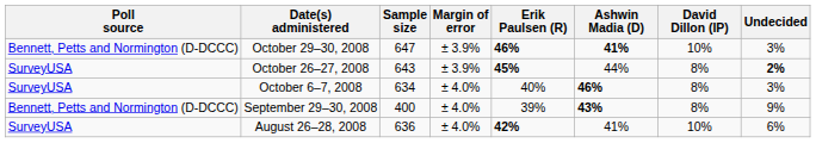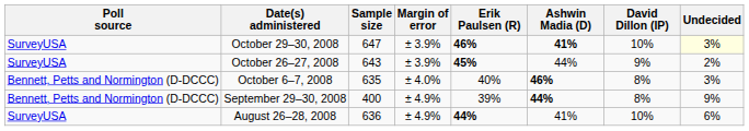 <table class="wikitable">
 <tr>
 <th>Poll<br>source</th>
 <th>Date(s)<br>administered</th>
 <th>Sample<br>size</th>
 <th>Margin of<br>error</th>
 <th style="width:100px;">Erik<br>Paulsen (R)</th>
 <th style="width:100px;">Ashwin<br>Madia (D)</th>
 <th style="width:100px;">David<br>Dillon (IP)</th>
 <th>Undecided</th>
 </tr>
 <tr>
-<td><a href='#'>Bennett, Petts and Normington</a> (D-DCCC)</td>
+<td><a href='#'>SurveyUSA</a></td>
 <td align=center>October 29–30, 2008</td>
 <td align=center>647</td>
 <td align=center>± 3.9%</td>
 <td><strong>46%</strong></td>
 <td align=center><strong>41%</strong></td>
 <td align=center>10%</td>
-<td align=center>3%</td>
+<td align=center style="background: lightyellow;">3%</td>
 </tr>
 <tr>
 <td><a href='#'>SurveyUSA</a></td>
 <td align=center>October 26–27, 2008</td>
 <td align=center>643</td>
 <td align=center>± 3.9%</td>
 <td><strong>45%</strong></td>
 <td align=center>44%</td>
-<td align=center>8%</td>
-<td align=center><strong>2%</strong></td>
+<td align=center>9%</td>
+<td align=center>2%</td>
 </tr>
 <tr>
-<td><a href='#'>SurveyUSA</a></td>
+<td><a href='#'>Bennett, Petts and Normington</a> (D-DCCC)</td>
 <td align=center>October 6–7, 2008</td>
-<td align=center>634</td>
+<td align=center>635</td>
 <td align=center>± 4.0%</td>
 <td align=center>40%</td>
 <td><strong>46%</strong></td>
 <td align=center>8%</td>
 <td align=center>3%</td>
 </tr>
 <tr>
 <td><a href='#'>Bennett, Petts and Normington</a> (D-DCCC)</td>
 <td align=center>September 29–30, 2008</td>
 <td align=center>400</td>
-<td align=center>± 4.0%</td>
+<td align=center>± 4.9%</td>
 <td align=center>39%</td>
-<td><strong>43%</strong></td>
+<td><strong>44%</strong></td>
 <td align=center>8%</td>
 <td align=center>9%</td>
 </tr>
 <tr>
 <td><a href='#'>SurveyUSA</a></td>
 <td align=center>August 26–28, 2008</td>
 <td align=center>636</td>
-<td align=center>± 4.0%</td>
-<td><strong>42%</strong></td>
+<td align=center>± 4.9%</td>
+<td><strong>44%</strong></td>
 <td align=center>41%</td>
 <td align=center>10%</td>
 <td align=center>6%</td>
 </tr>
 </table>
